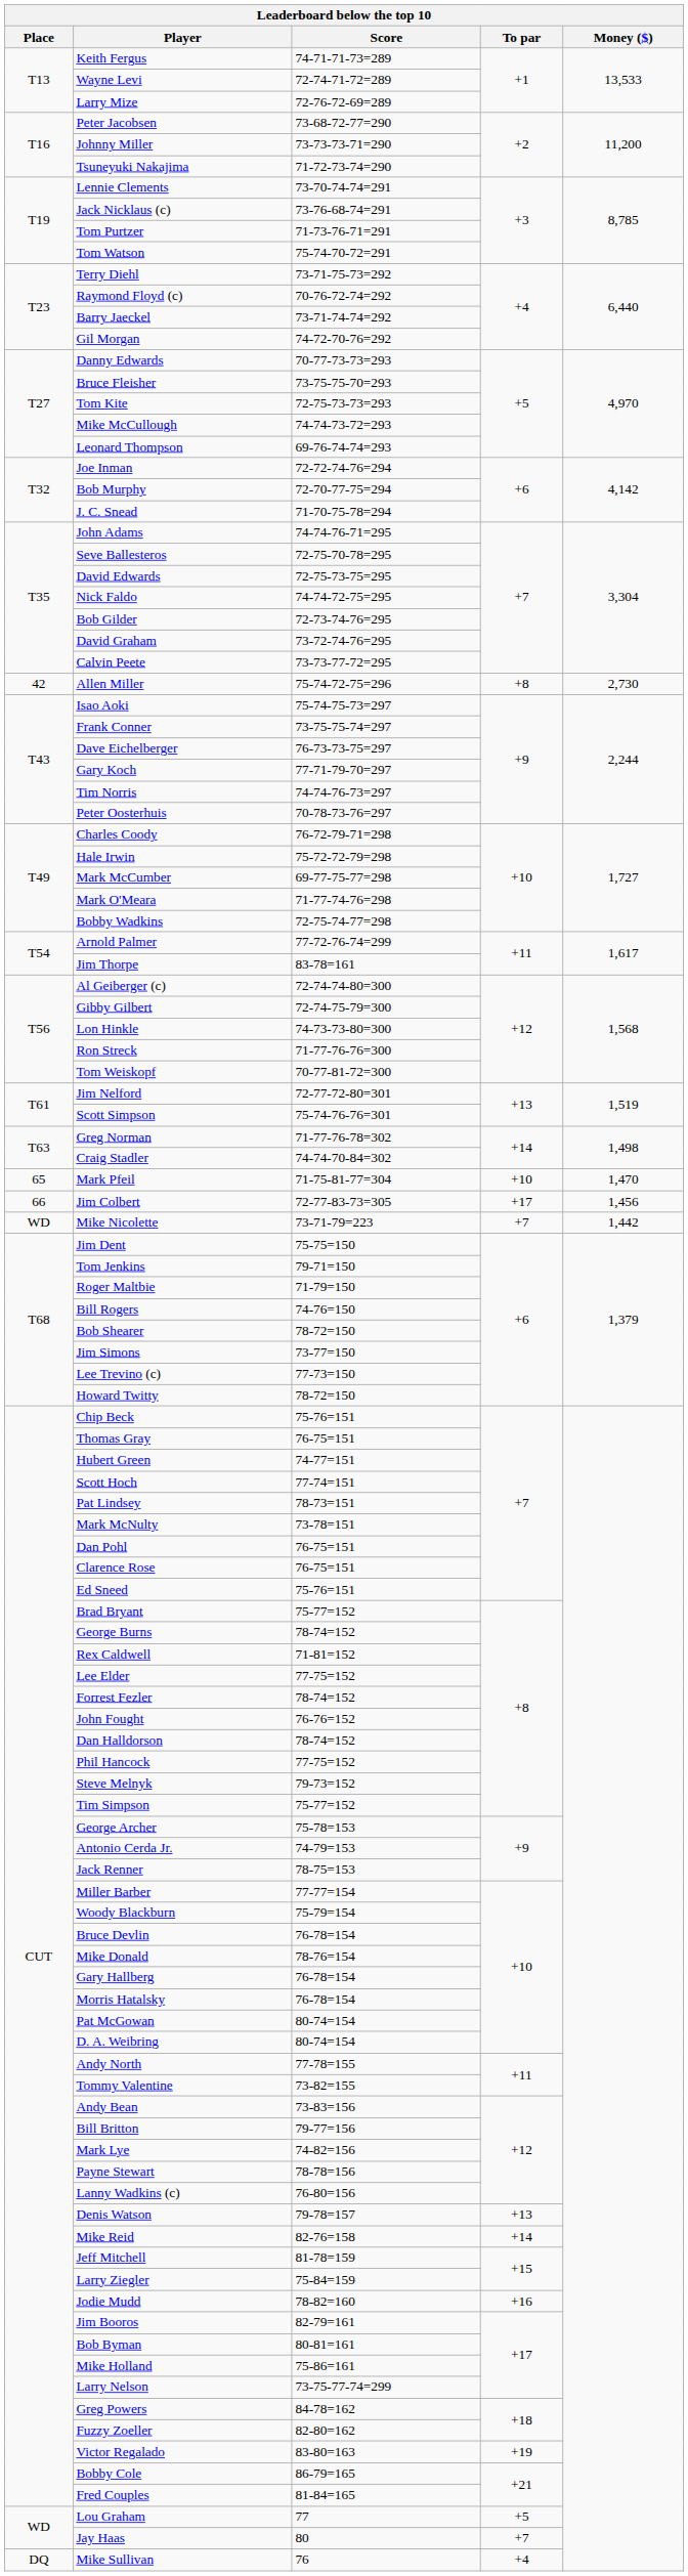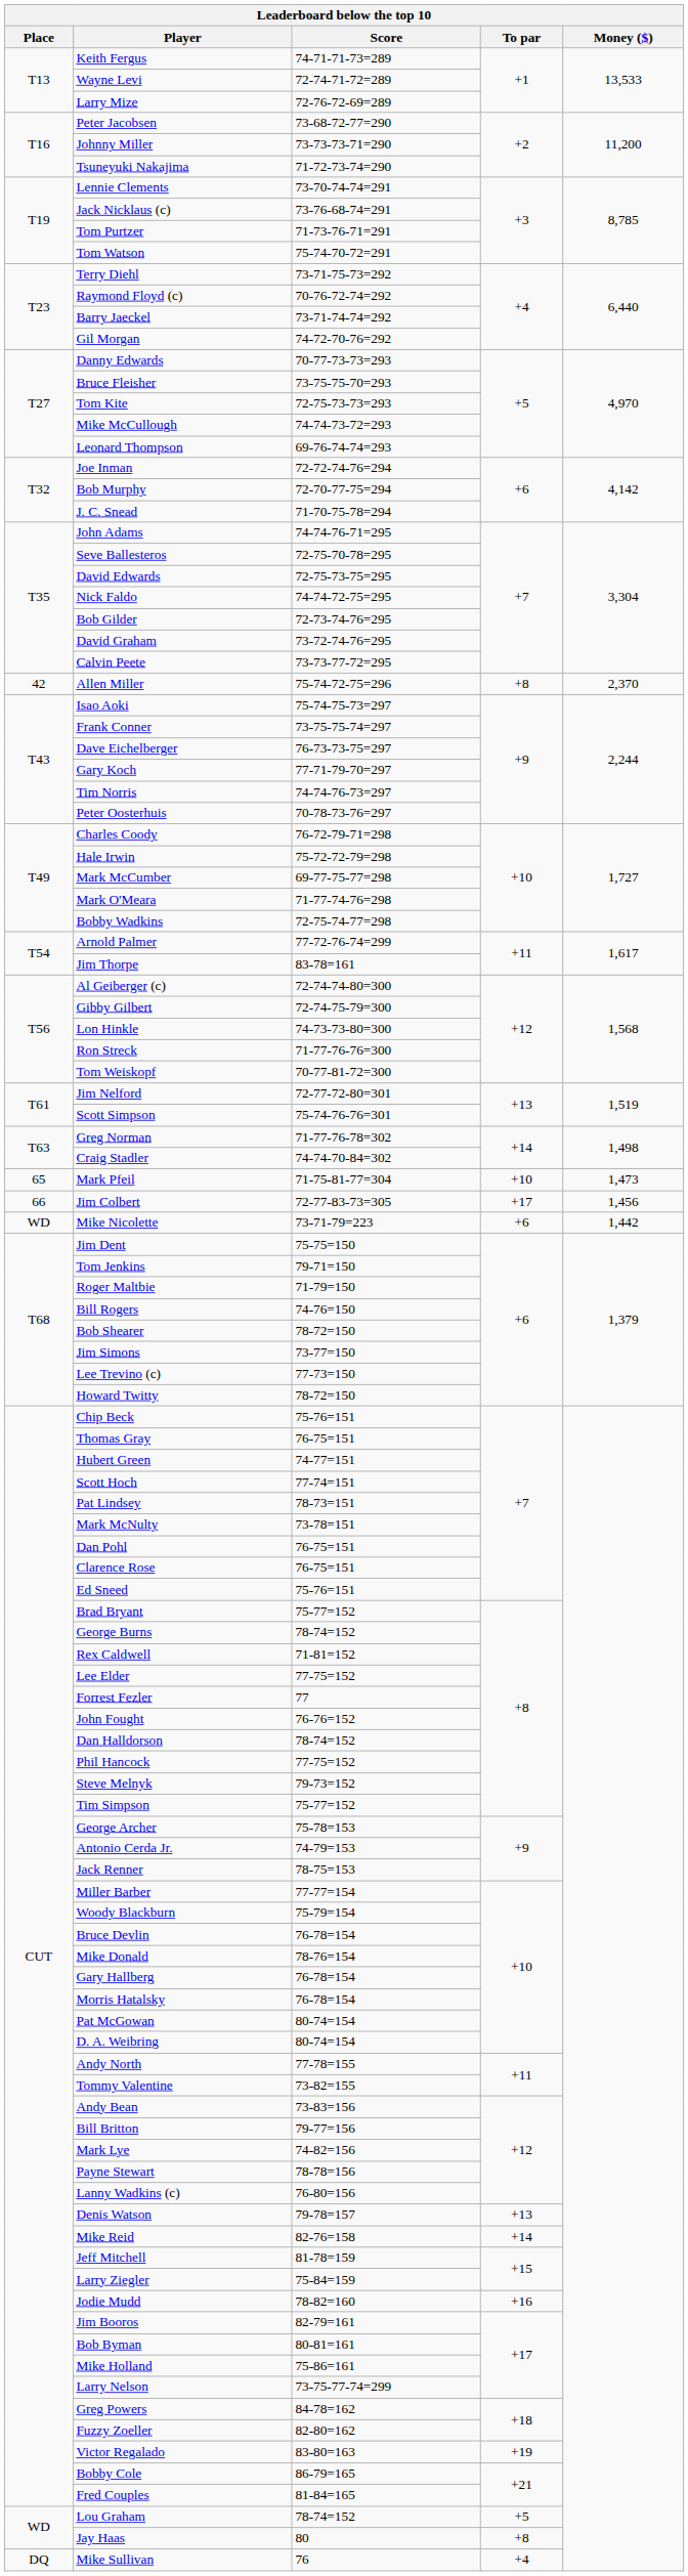 <table class="collapsible collapsed wikitable" style="width:50em;margin-top:-1px;">
 <tr>
 <th scope="col" colspan="6">Leaderboard below the top 10</th>
 </tr>
 <tr>
 <th>Place</th>
 <th>Player</th>
 <th>Score</th>
 <th>To par</th>
 <th>Money (<a href='#'>$</a>)</th>
 </tr>
 <tr>
 <td rowspan=3 align=center>T13</td>
 <td> <a href='#'>Keith Fergus</a></td>
 <td>74-71-71-73=289</td>
 <td rowspan=3 align=center>+1</td>
 <td rowspan=3 align=center>13,533</td>
 </tr>
 <tr>
 <td> <a href='#'>Wayne Levi</a></td>
 <td>72-74-71-72=289</td>
 </tr>
 <tr>
 <td> <a href='#'>Larry Mize</a></td>
 <td>72-76-72-69=289</td>
 </tr>
 <tr>
 <td rowspan=3 align=center>T16</td>
 <td> <a href='#'>Peter Jacobsen</a></td>
 <td>73-68-72-77=290</td>
 <td rowspan=3 align=center>+2</td>
 <td rowspan=3 align=center>11,200</td>
 </tr>
 <tr>
 <td> <a href='#'>Johnny Miller</a></td>
 <td>73-73-73-71=290</td>
 </tr>
 <tr>
 <td> <a href='#'>Tsuneyuki Nakajima</a></td>
 <td>71-72-73-74=290</td>
 </tr>
 <tr>
 <td rowspan=4 align=center>T19</td>
 <td> <a href='#'>Lennie Clements</a></td>
 <td>73-70-74-74=291</td>
 <td rowspan=4 align=center>+3</td>
 <td rowspan=4 align=center>8,785</td>
 </tr>
 <tr>
 <td> <a href='#'>Jack Nicklaus</a> (c)</td>
 <td>73-76-68-74=291</td>
 </tr>
 <tr>
 <td> <a href='#'>Tom Purtzer</a></td>
 <td>71-73-76-71=291</td>
 </tr>
 <tr>
 <td> <a href='#'>Tom Watson</a></td>
 <td>75-74-70-72=291</td>
 </tr>
 <tr>
 <td rowspan=4 align=center>T23</td>
 <td> <a href='#'>Terry Diehl</a></td>
 <td>73-71-75-73=292</td>
 <td rowspan=4 align=center>+4</td>
 <td rowspan=4 align=center>6,440</td>
 </tr>
 <tr>
 <td> <a href='#'>Raymond Floyd</a> (c)</td>
 <td>70-76-72-74=292</td>
 </tr>
 <tr>
 <td> <a href='#'>Barry Jaeckel</a></td>
 <td>73-71-74-74=292</td>
 </tr>
 <tr>
 <td> <a href='#'>Gil Morgan</a></td>
 <td>74-72-70-76=292</td>
 </tr>
 <tr>
 <td rowspan=5 align=center>T27</td>
 <td> <a href='#'>Danny Edwards</a></td>
 <td>70-77-73-73=293</td>
 <td rowspan=5 align=center>+5</td>
 <td rowspan=5 align=center>4,970</td>
 </tr>
 <tr>
 <td> <a href='#'>Bruce Fleisher</a></td>
 <td>73-75-75-70=293</td>
 </tr>
 <tr>
 <td> <a href='#'>Tom Kite</a></td>
 <td>72-75-73-73=293</td>
 </tr>
 <tr>
 <td> <a href='#'>Mike McCullough</a></td>
 <td>74-74-73-72=293</td>
 </tr>
 <tr>
 <td> <a href='#'>Leonard Thompson</a></td>
 <td>69-76-74-74=293</td>
 </tr>
 <tr>
 <td rowspan=3 align=center>T32</td>
 <td> <a href='#'>Joe Inman</a></td>
 <td>72-72-74-76=294</td>
 <td rowspan=3 align=center>+6</td>
 <td rowspan=3 align=center>4,142</td>
 </tr>
 <tr>
 <td> <a href='#'>Bob Murphy</a></td>
 <td>72-70-77-75=294</td>
 </tr>
 <tr>
 <td> <a href='#'>J. C. Snead</a></td>
 <td>71-70-75-78=294</td>
 </tr>
 <tr>
 <td rowspan=7 align=center>T35</td>
 <td> <a href='#'>John Adams</a></td>
 <td>74-74-76-71=295</td>
 <td rowspan=7 align=center>+7</td>
 <td rowspan=7 align=center>3,304</td>
 </tr>
 <tr>
 <td> <a href='#'>Seve Ballesteros</a></td>
 <td>72-75-70-78=295</td>
 </tr>
 <tr>
 <td> <a href='#'>David Edwards</a></td>
 <td>72-75-73-75=295</td>
 </tr>
 <tr>
 <td> <a href='#'>Nick Faldo</a></td>
 <td>74-74-72-75=295</td>
 </tr>
 <tr>
 <td> <a href='#'>Bob Gilder</a></td>
 <td>72-73-74-76=295</td>
 </tr>
 <tr>
 <td> <a href='#'>David Graham</a></td>
 <td>73-72-74-76=295</td>
 </tr>
 <tr>
 <td> <a href='#'>Calvin Peete</a></td>
 <td>73-73-77-72=295</td>
 </tr>
 <tr>
 <td align=center>42</td>
 <td> <a href='#'>Allen Miller</a></td>
 <td>75-74-72-75=296</td>
 <td align=center>+8</td>
-<td align=center>2,730</td>
+<td align=center>2,370</td>
 </tr>
 <tr>
 <td rowspan=6 align=center>T43</td>
 <td> <a href='#'>Isao Aoki</a></td>
 <td>75-74-75-73=297</td>
 <td rowspan=6 align=center>+9</td>
 <td rowspan=6 align=center>2,244</td>
 </tr>
 <tr>
 <td> <a href='#'>Frank Conner</a></td>
 <td>73-75-75-74=297</td>
 </tr>
 <tr>
 <td> <a href='#'>Dave Eichelberger</a></td>
 <td>76-73-73-75=297</td>
 </tr>
 <tr>
 <td> <a href='#'>Gary Koch</a></td>
 <td>77-71-79-70=297</td>
 </tr>
 <tr>
 <td> <a href='#'>Tim Norris</a></td>
 <td>74-74-76-73=297</td>
 </tr>
 <tr>
 <td> <a href='#'>Peter Oosterhuis</a></td>
 <td>70-78-73-76=297</td>
 </tr>
 <tr>
 <td rowspan=5 align=center>T49</td>
 <td> <a href='#'>Charles Coody</a></td>
 <td>76-72-79-71=298</td>
 <td rowspan=5 align=center>+10</td>
 <td rowspan=5 align=center>1,727</td>
 </tr>
 <tr>
 <td> <a href='#'>Hale Irwin</a></td>
 <td>75-72-72-79=298</td>
 </tr>
 <tr>
 <td> <a href='#'>Mark McCumber</a></td>
 <td>69-77-75-77=298</td>
 </tr>
 <tr>
 <td> <a href='#'>Mark O'Meara</a></td>
 <td>71-77-74-76=298</td>
 </tr>
 <tr>
 <td> <a href='#'>Bobby Wadkins</a></td>
 <td>72-75-74-77=298</td>
 </tr>
 <tr>
 <td rowspan=2 align=center>T54</td>
 <td> <a href='#'>Arnold Palmer</a></td>
 <td>77-72-76-74=299</td>
 <td rowspan=2 align=center>+11</td>
 <td rowspan=2 align=center>1,617</td>
 </tr>
 <tr>
 <td> <a href='#'>Jim Thorpe</a></td>
 <td>83-78=161</td>
 </tr>
 <tr>
 <td rowspan=5 align=center>T56</td>
 <td> <a href='#'>Al Geiberger</a> (c)</td>
 <td>72-74-74-80=300</td>
 <td rowspan=5 align=center>+12</td>
 <td rowspan=5 align=center>1,568</td>
 </tr>
 <tr>
 <td> <a href='#'>Gibby Gilbert</a></td>
 <td>72-74-75-79=300</td>
 </tr>
 <tr>
 <td> <a href='#'>Lon Hinkle</a></td>
 <td>74-73-73-80=300</td>
 </tr>
 <tr>
 <td> <a href='#'>Ron Streck</a></td>
 <td>71-77-76-76=300</td>
 </tr>
 <tr>
 <td> <a href='#'>Tom Weiskopf</a></td>
 <td>70-77-81-72=300</td>
 </tr>
 <tr>
 <td rowspan=2 align=center>T61</td>
 <td> <a href='#'>Jim Nelford</a></td>
 <td>72-77-72-80=301</td>
 <td rowspan=2 align=center>+13</td>
 <td rowspan=2 align=center>1,519</td>
 </tr>
 <tr>
 <td> <a href='#'>Scott Simpson</a></td>
 <td>75-74-76-76=301</td>
 </tr>
 <tr>
 <td rowspan=2 align=center>T63</td>
 <td> <a href='#'>Greg Norman</a></td>
 <td>71-77-76-78=302</td>
 <td rowspan=2 align=center>+14</td>
 <td rowspan=2 align=center>1,498</td>
 </tr>
 <tr>
 <td> <a href='#'>Craig Stadler</a></td>
 <td>74-74-70-84=302</td>
 </tr>
 <tr>
 <td align=center>65</td>
 <td> <a href='#'>Mark Pfeil</a></td>
 <td>71-75-81-77=304</td>
 <td align=center>+10</td>
-<td align=center>1,470</td>
+<td align=center>1,473</td>
 </tr>
 <tr>
 <td align=center>66</td>
 <td> <a href='#'>Jim Colbert</a></td>
 <td>72-77-83-73=305</td>
 <td align=center>+17</td>
 <td align=center>1,456</td>
 </tr>
 <tr>
 <td align=center>WD</td>
 <td> <a href='#'>Mike Nicolette</a></td>
 <td>73-71-79=223</td>
-<td align=center>+7</td>
+<td align=center>+6</td>
 <td align=center>1,442</td>
 </tr>
 <tr>
 <td rowspan=8 align=center>T68</td>
 <td> <a href='#'>Jim Dent</a></td>
 <td>75-75=150</td>
 <td rowspan=8 align=center>+6</td>
 <td rowspan=8 align=center>1,379</td>
 </tr>
 <tr>
 <td> <a href='#'>Tom Jenkins</a></td>
 <td>79-71=150</td>
 </tr>
 <tr>
 <td> <a href='#'>Roger Maltbie</a></td>
 <td>71-79=150</td>
 </tr>
 <tr>
 <td> <a href='#'>Bill Rogers</a></td>
 <td>74-76=150</td>
 </tr>
 <tr>
 <td> <a href='#'>Bob Shearer</a></td>
 <td>78-72=150</td>
 </tr>
 <tr>
 <td> <a href='#'>Jim Simons</a></td>
 <td>73-77=150</td>
 </tr>
 <tr>
 <td> <a href='#'>Lee Trevino</a> (c)</td>
 <td>77-73=150</td>
 </tr>
 <tr>
 <td> <a href='#'>Howard Twitty</a></td>
 <td>78-72=150</td>
 </tr>
 <tr>
 <td rowspan=51 align=center>CUT</td>
 <td> <a href='#'>Chip Beck</a></td>
 <td>75-76=151</td>
 <td rowspan=9 align=center>+7</td>
 <td rowspan=54 align=center></td>
 </tr>
 <tr>
 <td> <a href='#'>Thomas Gray</a></td>
 <td>76-75=151</td>
 </tr>
 <tr>
 <td> <a href='#'>Hubert Green</a></td>
 <td>74-77=151</td>
 </tr>
 <tr>
 <td> <a href='#'>Scott Hoch</a></td>
 <td>77-74=151</td>
 </tr>
 <tr>
 <td> <a href='#'>Pat Lindsey</a></td>
 <td>78-73=151</td>
 </tr>
 <tr>
 <td> <a href='#'>Mark McNulty</a></td>
 <td>73-78=151</td>
 </tr>
 <tr>
 <td> <a href='#'>Dan Pohl</a></td>
 <td>76-75=151</td>
 </tr>
 <tr>
 <td> <a href='#'>Clarence Rose</a></td>
 <td>76-75=151</td>
 </tr>
 <tr>
 <td> <a href='#'>Ed Sneed</a></td>
 <td>75-76=151</td>
 </tr>
 <tr>
 <td> <a href='#'>Brad Bryant</a></td>
 <td>75-77=152</td>
 <td rowspan=10 align=center>+8</td>
 </tr>
 <tr>
 <td> <a href='#'>George Burns</a></td>
 <td>78-74=152</td>
 </tr>
 <tr>
 <td> <a href='#'>Rex Caldwell</a></td>
 <td>71-81=152</td>
 </tr>
 <tr>
 <td> <a href='#'>Lee Elder</a></td>
 <td>77-75=152</td>
 </tr>
 <tr>
 <td> <a href='#'>Forrest Fezler</a></td>
-<td>78-74=152</td>
+<td>77</td>
 </tr>
 <tr>
 <td> <a href='#'>John Fought</a></td>
 <td>76-76=152</td>
 </tr>
 <tr>
 <td> <a href='#'>Dan Halldorson</a></td>
 <td>78-74=152</td>
 </tr>
 <tr>
 <td> <a href='#'>Phil Hancock</a></td>
 <td>77-75=152</td>
 </tr>
 <tr>
 <td> <a href='#'>Steve Melnyk</a></td>
 <td>79-73=152</td>
 </tr>
 <tr>
 <td> <a href='#'>Tim Simpson</a></td>
 <td>75-77=152</td>
 </tr>
 <tr>
 <td> <a href='#'>George Archer</a></td>
 <td>75-78=153</td>
 <td rowspan=3 align=center>+9</td>
 </tr>
 <tr>
 <td> <a href='#'>Antonio Cerda Jr.</a></td>
 <td>74-79=153</td>
 </tr>
 <tr>
 <td> <a href='#'>Jack Renner</a></td>
 <td>78-75=153</td>
 </tr>
 <tr>
 <td> <a href='#'>Miller Barber</a></td>
 <td>77-77=154</td>
 <td rowspan=8 align=center>+10</td>
 </tr>
 <tr>
 <td> <a href='#'>Woody Blackburn</a></td>
 <td>75-79=154</td>
 </tr>
 <tr>
 <td> <a href='#'>Bruce Devlin</a></td>
 <td>76-78=154</td>
 </tr>
 <tr>
 <td> <a href='#'>Mike Donald</a></td>
 <td>78-76=154</td>
 </tr>
 <tr>
 <td> <a href='#'>Gary Hallberg</a></td>
 <td>76-78=154</td>
 </tr>
 <tr>
 <td> <a href='#'>Morris Hatalsky</a></td>
 <td>76-78=154</td>
 </tr>
 <tr>
 <td> <a href='#'>Pat McGowan</a></td>
 <td>80-74=154</td>
 </tr>
 <tr>
 <td> <a href='#'>D. A. Weibring</a></td>
 <td>80-74=154</td>
 </tr>
 <tr>
 <td> <a href='#'>Andy North</a></td>
 <td>77-78=155</td>
 <td rowspan=2 align=center>+11</td>
 </tr>
 <tr>
 <td> <a href='#'>Tommy Valentine</a></td>
 <td>73-82=155</td>
 </tr>
 <tr>
 <td> <a href='#'>Andy Bean</a></td>
 <td>73-83=156</td>
 <td rowspan=5 align=center>+12</td>
 </tr>
 <tr>
 <td> <a href='#'>Bill Britton</a></td>
 <td>79-77=156</td>
 </tr>
 <tr>
 <td> <a href='#'>Mark Lye</a></td>
 <td>74-82=156</td>
 </tr>
 <tr>
 <td> <a href='#'>Payne Stewart</a></td>
 <td>78-78=156</td>
 </tr>
 <tr>
 <td> <a href='#'>Lanny Wadkins</a> (c)</td>
 <td>76-80=156</td>
 </tr>
 <tr>
 <td> <a href='#'>Denis Watson</a></td>
 <td>79-78=157</td>
 <td align=center>+13</td>
 </tr>
 <tr>
 <td> <a href='#'>Mike Reid</a></td>
 <td>82-76=158</td>
 <td align=center>+14</td>
 </tr>
 <tr>
 <td> <a href='#'>Jeff Mitchell</a></td>
 <td>81-78=159</td>
 <td rowspan=2 align=center>+15</td>
 </tr>
 <tr>
 <td> <a href='#'>Larry Ziegler</a></td>
 <td>75-84=159</td>
 </tr>
 <tr>
 <td> <a href='#'>Jodie Mudd</a></td>
 <td>78-82=160</td>
 <td align=center>+16</td>
 </tr>
 <tr>
 <td> <a href='#'>Jim Booros</a></td>
 <td>82-79=161</td>
 <td rowspan=4 align=center>+17</td>
 </tr>
 <tr>
 <td> <a href='#'>Bob Byman</a></td>
 <td>80-81=161</td>
 </tr>
 <tr>
 <td> <a href='#'>Mike Holland</a></td>
 <td>75-86=161</td>
 </tr>
 <tr>
 <td> <a href='#'>Larry Nelson</a></td>
 <td>73-75-77-74=299</td>
 </tr>
 <tr>
 <td> <a href='#'>Greg Powers</a></td>
 <td>84-78=162</td>
 <td rowspan=2 align=center>+18</td>
 </tr>
 <tr>
 <td> <a href='#'>Fuzzy Zoeller</a></td>
 <td>82-80=162</td>
 </tr>
 <tr>
 <td> <a href='#'>Victor Regalado</a></td>
 <td>83-80=163</td>
 <td align=center>+19</td>
 </tr>
 <tr>
 <td> <a href='#'>Bobby Cole</a></td>
 <td>86-79=165</td>
 <td rowspan=2 align=center>+21</td>
 </tr>
 <tr>
 <td> <a href='#'>Fred Couples</a></td>
 <td>81-84=165</td>
 </tr>
 <tr>
 <td rowspan=2 align=center>WD</td>
 <td> <a href='#'>Lou Graham</a></td>
-<td>77</td>
+<td>78-74=152</td>
 <td align=center>+5</td>
 </tr>
 <tr>
 <td> <a href='#'>Jay Haas</a></td>
 <td>80</td>
-<td align=center>+7</td>
+<td align=center>+8</td>
 </tr>
 <tr>
 <td align=center>DQ</td>
 <td> <a href='#'>Mike Sullivan</a></td>
 <td>76</td>
 <td align=center>+4</td>
 </tr>
 </table>
